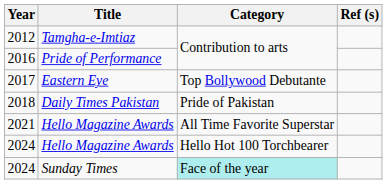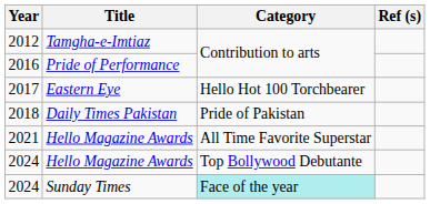 <table class="wikitable">
 <tr>
 <th>Year</th>
 <th>Title</th>
 <th>Category</th>
 <th>Ref (s)</th>
 </tr>
 <tr>
 <td>2012</td>
 <td><em><a href='#'>Tamgha-e-Imtiaz</a></em></td>
 <td rowspan="2">Contribution to arts</td>
 <td></td>
 </tr>
 <tr>
 <td>2016</td>
 <td><em><a href='#'>Pride of Performance</a></em></td>
 <td></td>
 </tr>
 <tr>
 <td>2017</td>
 <td><em><a href='#'>Eastern Eye</a></em></td>
-<td>Top <a href='#'>Bollywood</a> Debutante</td>
+<td>Hello Hot 100 Torchbearer</td>
 <td></td>
 </tr>
 <tr>
 <td>2018</td>
 <td><em><a href='#'>Daily Times Pakistan</a></em></td>
 <td>Pride of Pakistan</td>
 <td></td>
 </tr>
 <tr>
 <td>2021</td>
 <td><em><a href='#'>Hello Magazine Awards</a></em></td>
 <td>All Time Favorite Superstar</td>
 <td></td>
 </tr>
 <tr>
 <td>2024</td>
 <td><em><a href='#'>Hello Magazine Awards</a></em></td>
-<td>Hello Hot 100 Torchbearer</td>
+<td>Top <a href='#'>Bollywood</a> Debutante</td>
 <td></td>
 </tr>
 <tr>
 <td>2024</td>
 <td><em>Sunday Times</em></td>
 <td style="background: paleturquoise;">Face of the year</td>
 <td></td>
 </tr>
 </table>
